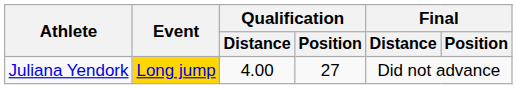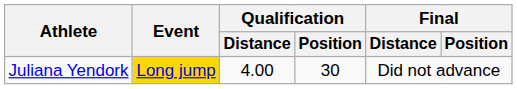 <table class=wikitable style="font-size:90%; text-align:center">
 <tr>
 <th rowspan=2>Athlete</th>
 <th rowspan=2>Event</th>
 <th colspan=2>Qualification</th>
 <th colspan=2>Final</th>
 </tr>
 <tr style=font-size:95%>
 <th>Distance</th>
 <th>Position</th>
 <th>Distance</th>
 <th>Position</th>
 </tr>
 <tr align=center>
 <td align=left><a href='#'>Juliana Yendork</a></td>
 <td align=left style="background: gold;"><a href='#'>Long jump</a></td>
 <td>4.00</td>
-<td>27</td>
+<td>30</td>
 <td colspan=2>Did not advance</td>
 </tr>
 </table>
